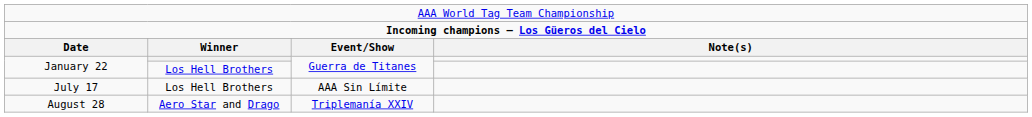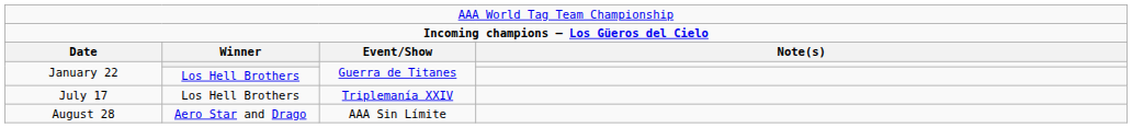 <table class="wikitable" style="text-align:center; width:100%;">
 <tr>
 <td colspan="5"><a href='#'>AAA World Tag Team Championship</a></td>
 </tr>
 <tr>
 <td colspan="5"><strong>Incoming champions – <a href='#'>Los Güeros del Cielo</a> </strong></td>
 </tr>
 <tr>
 <th width="14%">Date</th>
 <th width="14%">Winner</th>
 <th width="14%">Event/Show</th>
 <th width="58%">Note(s)</th>
 </tr>
 <tr>
 <td rowspan=2>January 22</td>
 <th></th>
 <td rowspan=2><a href='#'>Guerra de Titanes</a></td>
 <td align="left"></td>
 </tr>
 <tr>
 <td><a href='#'>Los Hell Brothers</a><br></td>
 <td align="left"></td>
 </tr>
 <tr>
 <td>July 17</td>
 <td>Los Hell Brothers<br></td>
-<td>AAA Sin Límite</td>
+<td><a href='#'>Triplemanía XXIV</a></td>
 <td align="left"></td>
 </tr>
 <tr>
 <td>August 28</td>
 <td><a href='#'>Aero Star</a> and <a href='#'>Drago</a></td>
-<td><a href='#'>Triplemanía XXIV</a></td>
+<td>AAA Sin Límite</td>
 <td align="left"></td>
 </tr>
 </table>
